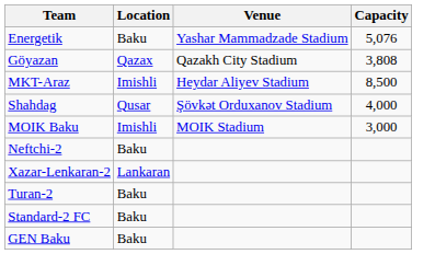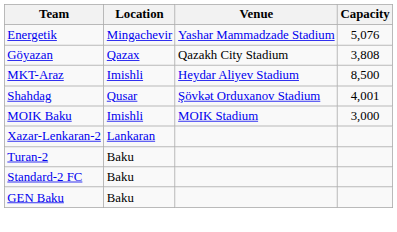 <table class="wikitable sortable">
 <tr>
 <th>Team</th>
 <th>Location</th>
 <th>Venue</th>
 <th>Capacity</th>
 </tr>
 <tr>
 <td><a href='#'>Energetik</a></td>
-<td>Baku</td>
+<td><a href='#'>Mingachevir</a></td>
 <td><a href='#'>Yashar Mammadzade Stadium</a></td>
 <td style="text-align:center;">5,076</td>
 </tr>
 <tr>
 <td><a href='#'>Göyazan</a></td>
 <td><a href='#'>Qazax</a></td>
 <td>Qazakh City Stadium</td>
 <td style="text-align:center;">3,808</td>
 </tr>
 <tr>
 <td><a href='#'>MKT-Araz</a></td>
 <td><a href='#'>Imishli</a></td>
 <td><a href='#'>Heydar Aliyev Stadium</a></td>
 <td style="text-align:center;">8,500</td>
 </tr>
 <tr>
 <td><a href='#'>Shahdag</a></td>
 <td><a href='#'>Qusar</a></td>
 <td><a href='#'>Şövkət Orduxanov Stadium</a></td>
-<td style="text-align:center;">4,000</td>
+<td style="text-align:center;">4,001</td>
 </tr>
 <tr>
 <td><a href='#'>MOIK Baku</a></td>
 <td><a href='#'>Imishli</a></td>
 <td><a href='#'>MOIK Stadium</a></td>
 <td style="text-align:center;">3,000</td>
-</tr>
-<tr>
-<td><a href='#'>Neftchi-2</a></td>
-<td>Baku</td>
-<td></td>
-<td style="text-align:center;"></td>
 </tr>
 <tr>
 <td><a href='#'>Xazar-Lenkaran-2</a></td>
 <td><a href='#'>Lankaran</a></td>
 <td></td>
 <td style="text-align:center;"></td>
 </tr>
 <tr>
 <td><a href='#'>Turan-2</a></td>
 <td>Baku</td>
 <td></td>
 <td style="text-align:center;"></td>
 </tr>
 <tr>
 <td><a href='#'>Standard-2 FC</a></td>
 <td>Baku</td>
 <td></td>
 <td style="text-align:center;"></td>
 </tr>
 <tr>
 <td><a href='#'>GEN Baku</a></td>
 <td>Baku</td>
 <td></td>
 <td style="text-align:center;"></td>
 </tr>
 </table>
